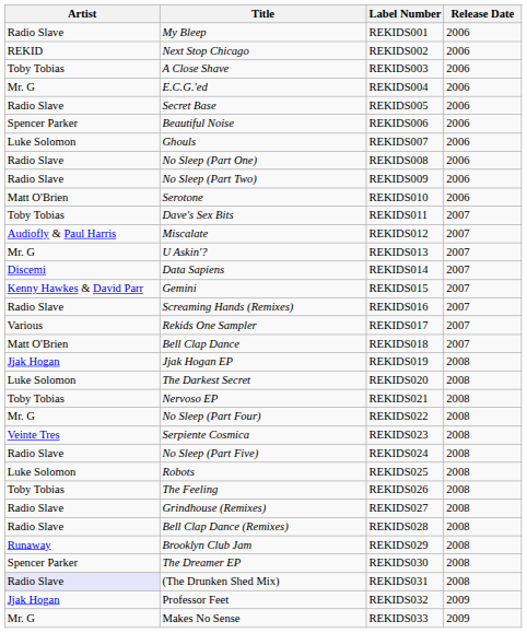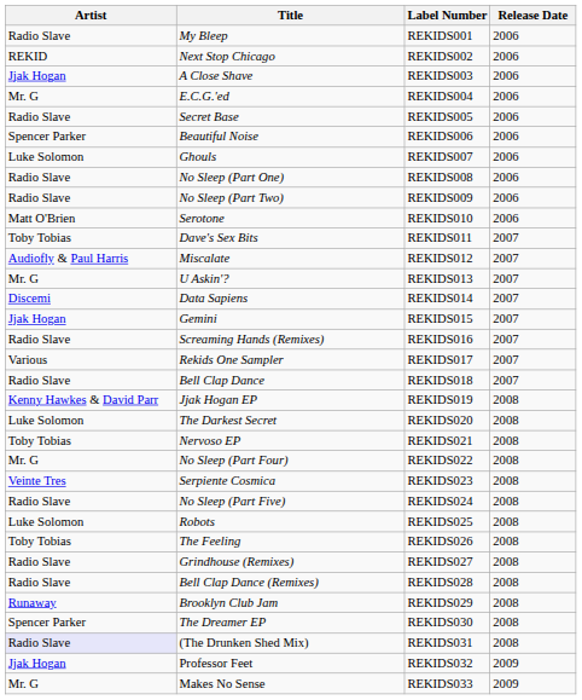 <table class= wikitable>
 <tr>
 <th width="30%">Artist</th>
 <th width="40%">Title</th>
 <th width="15%">Label Number</th>
 <th width="15%px">Release Date</th>
 </tr>
 <tr>
 <td>Radio Slave</td>
 <td><em>My Bleep</em></td>
 <td>REKIDS001</td>
 <td>2006</td>
 </tr>
 <tr>
 <td>REKID</td>
 <td><em>Next Stop Chicago</em></td>
 <td>REKIDS002</td>
 <td>2006</td>
 </tr>
 <tr>
-<td>Toby Tobias</td>
+<td><a href='#'>Jjak Hogan</a></td>
 <td><em>A Close Shave</em></td>
 <td>REKIDS003</td>
 <td>2006</td>
 </tr>
 <tr>
 <td>Mr. G</td>
 <td><em>E.C.G.'ed</em></td>
 <td>REKIDS004</td>
 <td>2006</td>
 </tr>
 <tr>
 <td>Radio Slave</td>
 <td><em>Secret Base</em></td>
 <td>REKIDS005</td>
 <td>2006</td>
 </tr>
 <tr>
 <td>Spencer Parker</td>
 <td><em>Beautiful Noise</em></td>
 <td>REKIDS006</td>
 <td>2006</td>
 </tr>
 <tr>
 <td>Luke Solomon</td>
 <td><em>Ghouls</em></td>
 <td>REKIDS007</td>
 <td>2006</td>
 </tr>
 <tr>
 <td>Radio Slave</td>
 <td><em>No Sleep (Part One)</em></td>
 <td>REKIDS008</td>
 <td>2006</td>
 </tr>
 <tr>
 <td>Radio Slave</td>
 <td><em>No Sleep (Part Two)</em></td>
 <td>REKIDS009</td>
 <td>2006</td>
 </tr>
 <tr>
 <td>Matt O'Brien</td>
 <td><em>Serotone</em></td>
 <td>REKIDS010</td>
 <td>2006</td>
 </tr>
 <tr>
 <td>Toby Tobias</td>
 <td><em>Dave's Sex Bits</em></td>
 <td>REKIDS011</td>
 <td>2007</td>
 </tr>
 <tr>
 <td><a href='#'>Audiofly</a> & <a href='#'>Paul Harris</a></td>
 <td><em>Miscalate</em></td>
 <td>REKIDS012</td>
 <td>2007</td>
 </tr>
 <tr>
 <td>Mr. G</td>
 <td><em>U Askin'?</em></td>
 <td>REKIDS013</td>
 <td>2007</td>
 </tr>
 <tr>
 <td><a href='#'>Discemi</a></td>
 <td><em>Data Sapiens</em></td>
 <td>REKIDS014</td>
 <td>2007</td>
 </tr>
 <tr>
-<td><a href='#'>Kenny Hawkes</a> & <a href='#'>David Parr</a></td>
+<td><a href='#'>Jjak Hogan</a></td>
 <td><em>Gemini</em></td>
 <td>REKIDS015</td>
 <td>2007</td>
 </tr>
 <tr>
 <td>Radio Slave</td>
 <td><em>Screaming Hands (Remixes)</em></td>
 <td>REKIDS016</td>
 <td>2007</td>
 </tr>
 <tr>
 <td>Various</td>
 <td><em>Rekids One Sampler</em></td>
 <td>REKIDS017</td>
 <td>2007</td>
 </tr>
 <tr>
-<td>Matt O'Brien</td>
+<td>Radio Slave</td>
 <td><em>Bell Clap Dance</em></td>
 <td>REKIDS018</td>
 <td>2007</td>
 </tr>
 <tr>
-<td><a href='#'>Jjak Hogan</a></td>
+<td><a href='#'>Kenny Hawkes</a> & <a href='#'>David Parr</a></td>
 <td><em>Jjak Hogan EP</em></td>
 <td>REKIDS019</td>
 <td>2008</td>
 </tr>
 <tr>
 <td>Luke Solomon</td>
 <td><em>The Darkest Secret</em></td>
 <td>REKIDS020</td>
 <td>2008</td>
 </tr>
 <tr>
 <td>Toby Tobias</td>
 <td><em>Nervoso EP</em></td>
 <td>REKIDS021</td>
 <td>2008</td>
 </tr>
 <tr>
 <td>Mr. G</td>
 <td><em>No Sleep (Part Four)</em></td>
 <td>REKIDS022</td>
 <td>2008</td>
 </tr>
 <tr>
 <td><a href='#'>Veinte Tres</a></td>
 <td><em>Serpiente Cosmica</em></td>
 <td>REKIDS023</td>
 <td>2008</td>
 </tr>
 <tr>
 <td>Radio Slave</td>
 <td><em>No Sleep (Part Five)</em></td>
 <td>REKIDS024</td>
 <td>2008</td>
 </tr>
 <tr>
 <td>Luke Solomon</td>
 <td><em>Robots</em></td>
 <td>REKIDS025</td>
 <td>2008</td>
 </tr>
 <tr>
 <td>Toby Tobias</td>
 <td><em>The Feeling</em></td>
 <td>REKIDS026</td>
 <td>2008</td>
 </tr>
 <tr>
 <td>Radio Slave</td>
 <td><em>Grindhouse (Remixes)</em></td>
 <td>REKIDS027</td>
 <td>2008</td>
 </tr>
 <tr>
 <td>Radio Slave</td>
 <td><em>Bell Clap Dance (Remixes)</em></td>
 <td>REKIDS028</td>
 <td>2008</td>
 </tr>
 <tr>
 <td><a href='#'>Runaway</a></td>
 <td><em>Brooklyn Club Jam</em></td>
 <td>REKIDS029</td>
 <td>2008</td>
 </tr>
 <tr>
 <td>Spencer Parker</td>
 <td><em>The Dreamer EP</em></td>
 <td>REKIDS030</td>
 <td>2008</td>
 </tr>
 <tr>
 <td style="background: lavender;">Radio Slave</td>
 <td>(The Drunken Shed Mix)<em></td>
 <td>REKIDS031</td>
 <td>2008</td>
 </tr>
 <tr>
 <td><a href='#'>Jjak Hogan</a></td>
 <td></em>Professor Feet<em></td>
 <td>REKIDS032</td>
 <td>2009</td>
 </tr>
 <tr>
 <td>Mr. G</td>
 <td></em>Makes No Sense<em></td>
 <td>REKIDS033</td>
 <td>2009</td>
 </tr>
 </table>
